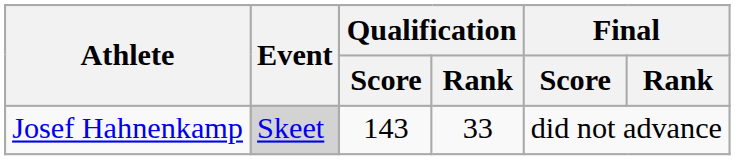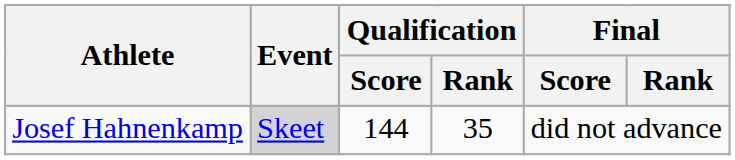 <table class="wikitable" style="font-size:90%">
 <tr>
 <th rowspan="2">Athlete</th>
 <th rowspan="2">Event</th>
 <th colspan="2">Qualification</th>
 <th colspan="2">Final</th>
 </tr>
 <tr>
 <th>Score</th>
 <th>Rank</th>
 <th>Score</th>
 <th>Rank</th>
 </tr>
 <tr>
 <td><a href='#'>Josef Hahnenkamp</a></td>
 <td style="background: lightgrey;"><a href='#'>Skeet</a></td>
-<td align="center">143</td>
-<td align="center">33</td>
+<td align="center">144</td>
+<td align="center">35</td>
 <td colspan="2"  align="center">did not advance</td>
 </tr>
 </table>
